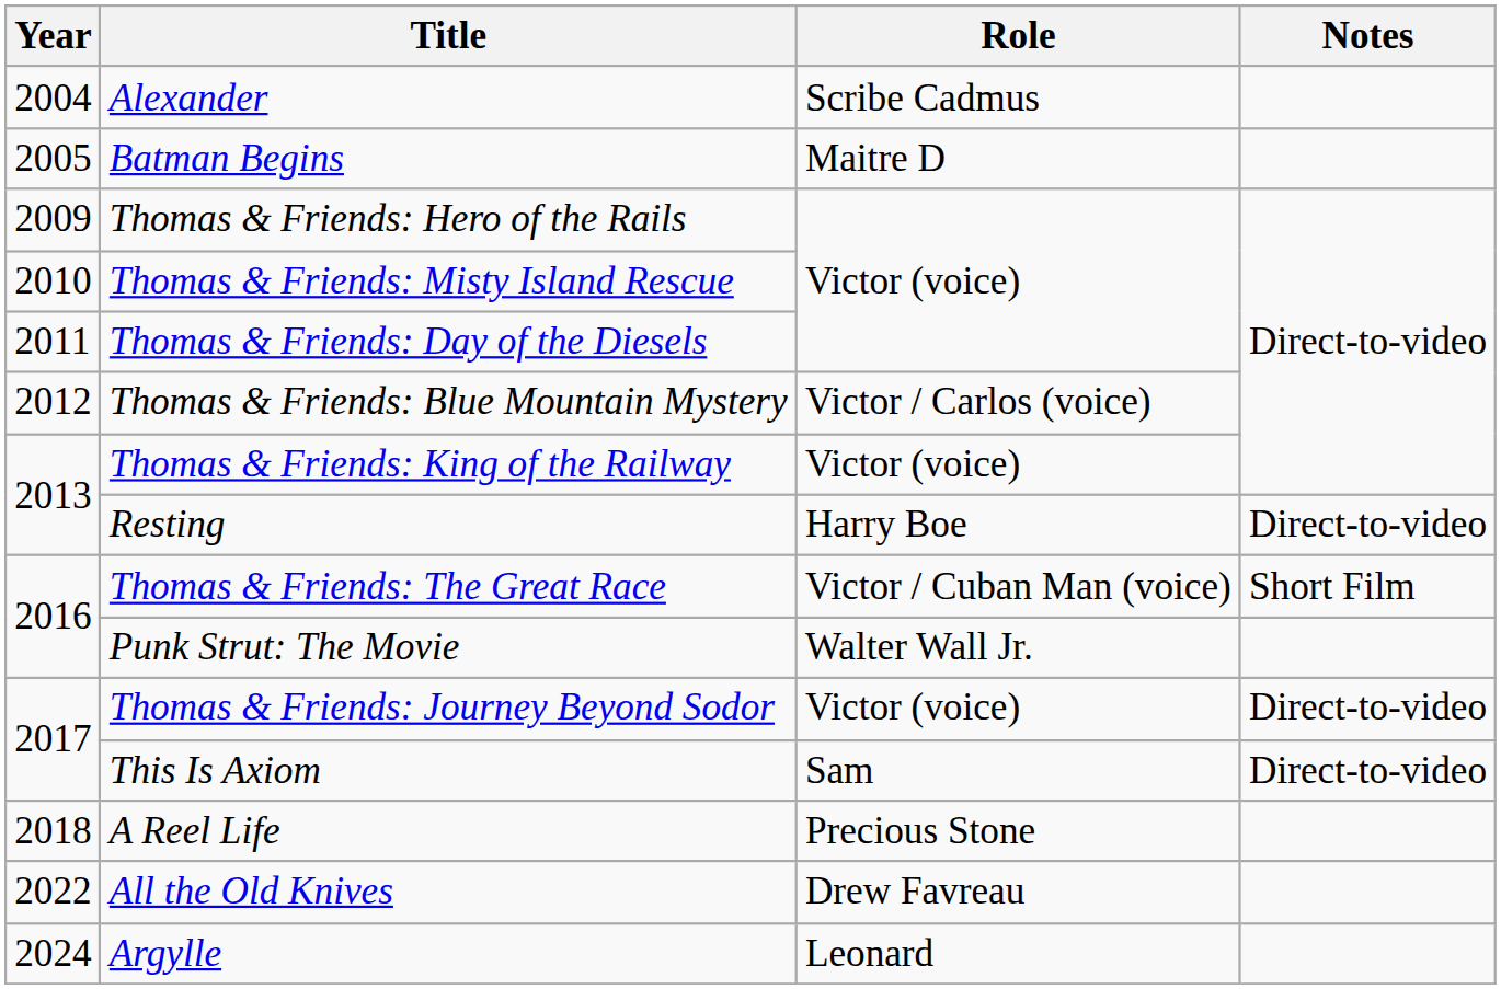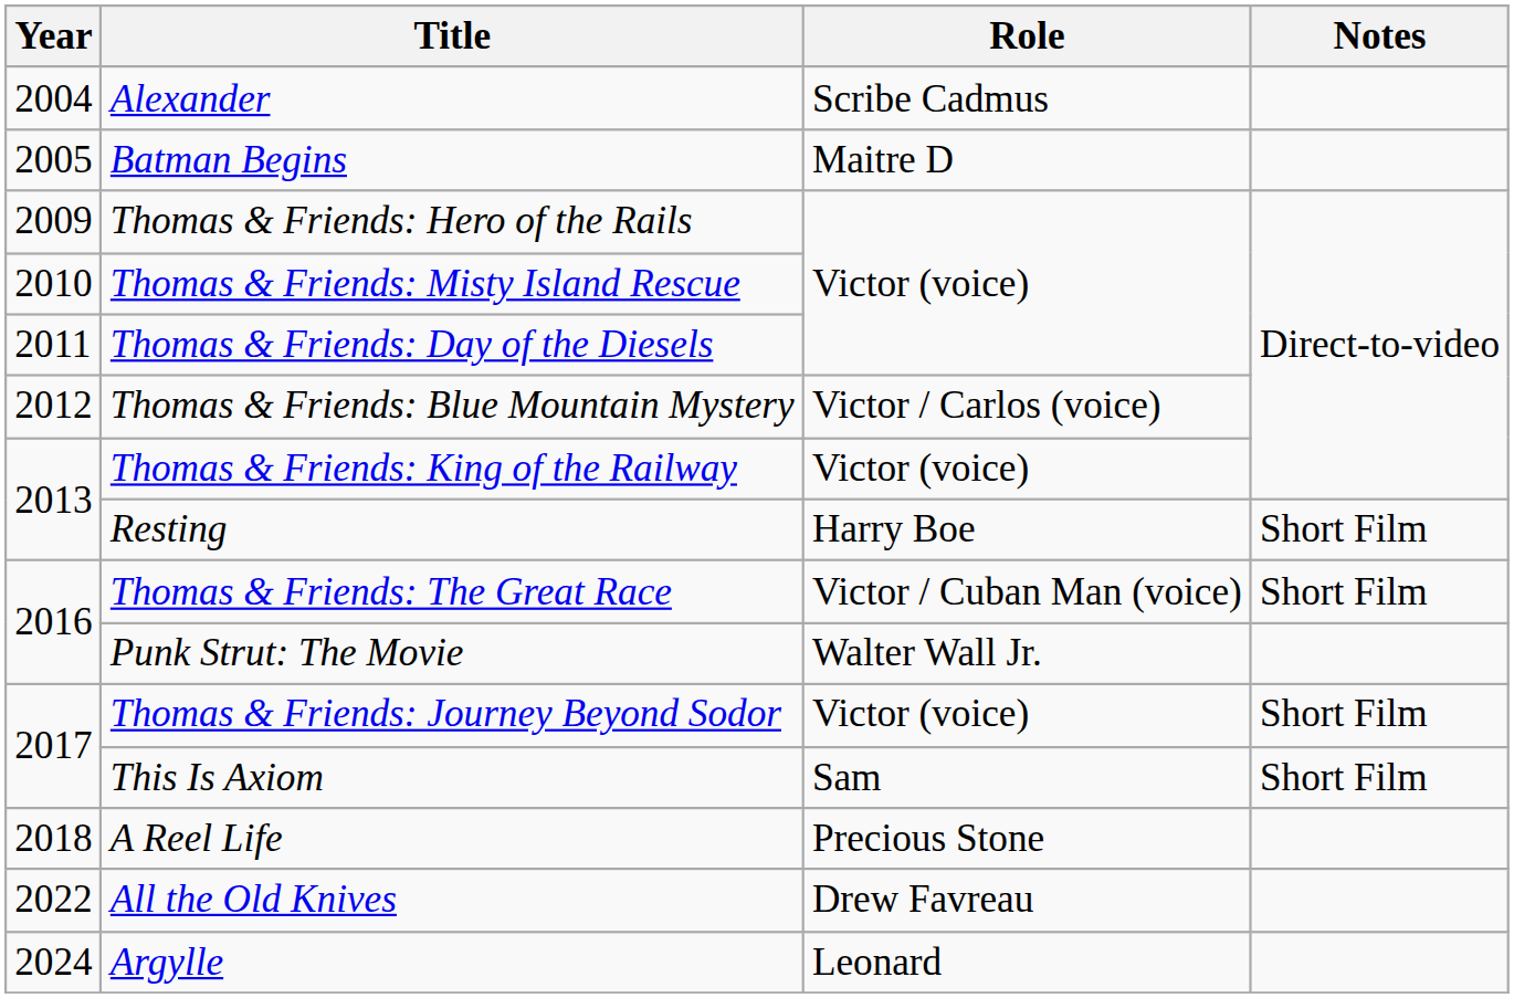 <table class="wikitable sortable">
 <tr>
 <th>Year</th>
 <th>Title</th>
 <th>Role</th>
 <th class="unsortable">Notes</th>
 </tr>
 <tr>
 <td>2004</td>
 <td><em><a href='#'>Alexander</a></em></td>
 <td>Scribe Cadmus</td>
 <td></td>
 </tr>
 <tr>
 <td>2005</td>
 <td><em><a href='#'>Batman Begins</a></em></td>
 <td>Maitre D</td>
 <td></td>
 </tr>
 <tr>
 <td>2009</td>
 <td><em>Thomas & Friends: Hero of the Rails</em></td>
 <td rowspan="3">Victor (voice)</td>
 <td rowspan="5">Direct-to-video</td>
 </tr>
 <tr>
 <td>2010</td>
 <td><em><a href='#'>Thomas & Friends: Misty Island Rescue</a></em></td>
 </tr>
 <tr>
 <td>2011</td>
 <td><em><a href='#'>Thomas & Friends: Day of the Diesels</a></em></td>
 </tr>
 <tr>
 <td>2012</td>
 <td><em>Thomas & Friends: Blue Mountain Mystery</em></td>
 <td>Victor / Carlos (voice)</td>
 </tr>
 <tr>
 <td rowspan="2">2013</td>
 <td><em><a href='#'>Thomas & Friends: King of the Railway</a></em></td>
 <td>Victor (voice)</td>
 </tr>
 <tr>
 <td><em>Resting</em></td>
 <td>Harry Boe</td>
-<td>Direct-to-video</td>
+<td>Short Film</td>
 </tr>
 <tr>
 <td rowspan="2">2016</td>
 <td><em><a href='#'>Thomas & Friends: The Great Race</a></em></td>
 <td>Victor / Cuban Man (voice)</td>
 <td>Short Film</td>
 </tr>
 <tr>
 <td><em>Punk Strut: The Movie</em></td>
 <td>Walter Wall Jr.</td>
 <td></td>
 </tr>
 <tr>
 <td rowspan="2">2017</td>
 <td><em><a href='#'>Thomas & Friends: Journey Beyond Sodor</a></em></td>
 <td>Victor (voice)</td>
-<td>Direct-to-video</td>
+<td>Short Film</td>
 </tr>
 <tr>
 <td><em>This Is Axiom</em></td>
 <td>Sam</td>
-<td>Direct-to-video</td>
+<td>Short Film</td>
 </tr>
 <tr>
 <td>2018</td>
 <td><em>A Reel Life</em></td>
 <td>Precious Stone</td>
 <td></td>
 </tr>
 <tr>
 <td>2022</td>
 <td><em><a href='#'>All the Old Knives</a></em></td>
 <td>Drew Favreau</td>
 <td></td>
 </tr>
 <tr>
 <td>2024</td>
 <td><em><a href='#'>Argylle</a></em></td>
 <td>Leonard</td>
 <td></td>
 </tr>
 </table>
